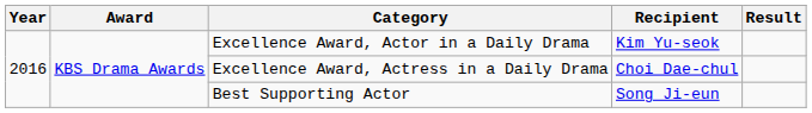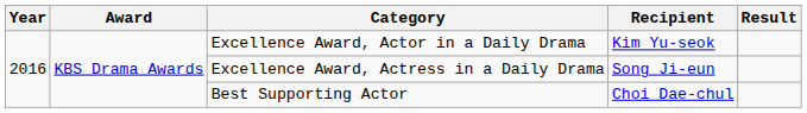 <table class="wikitable">
 <tr>
 <th>Year</th>
 <th>Award</th>
 <th>Category</th>
 <th>Recipient</th>
 <th>Result</th>
 </tr>
 <tr>
 <td rowspan=3>2016</td>
 <td rowspan=3><a href='#'>KBS Drama Awards</a></td>
 <td>Excellence Award, Actor in a Daily Drama</td>
 <td><a href='#'>Kim Yu-seok</a></td>
 <td></td>
 </tr>
 <tr>
 <td>Excellence Award, Actress in a Daily Drama</td>
-<td><a href='#'>Choi Dae-chul</a></td>
+<td><a href='#'>Song Ji-eun</a></td>
 <td></td>
 </tr>
 <tr>
 <td>Best Supporting Actor</td>
-<td><a href='#'>Song Ji-eun</a></td>
+<td><a href='#'>Choi Dae-chul</a></td>
 <td></td>
 </tr>
 </table>
